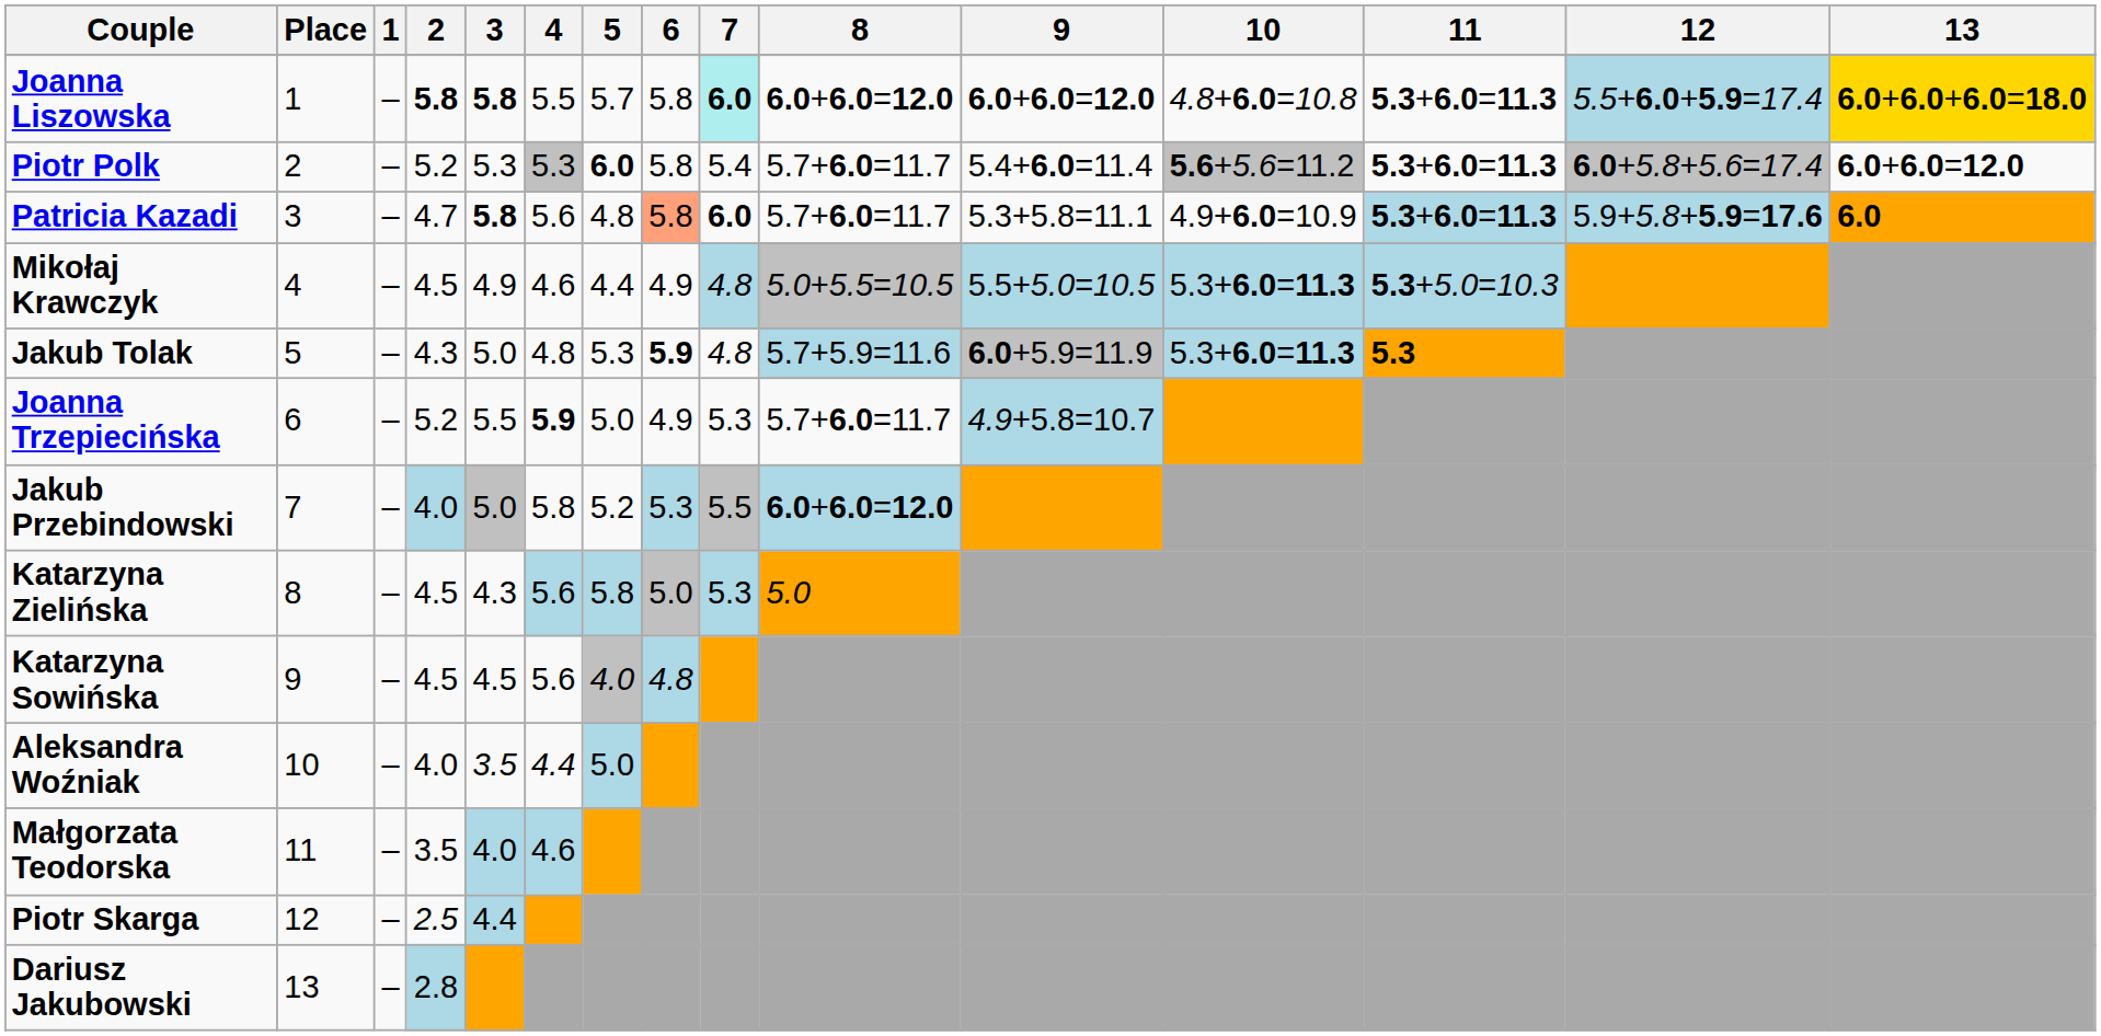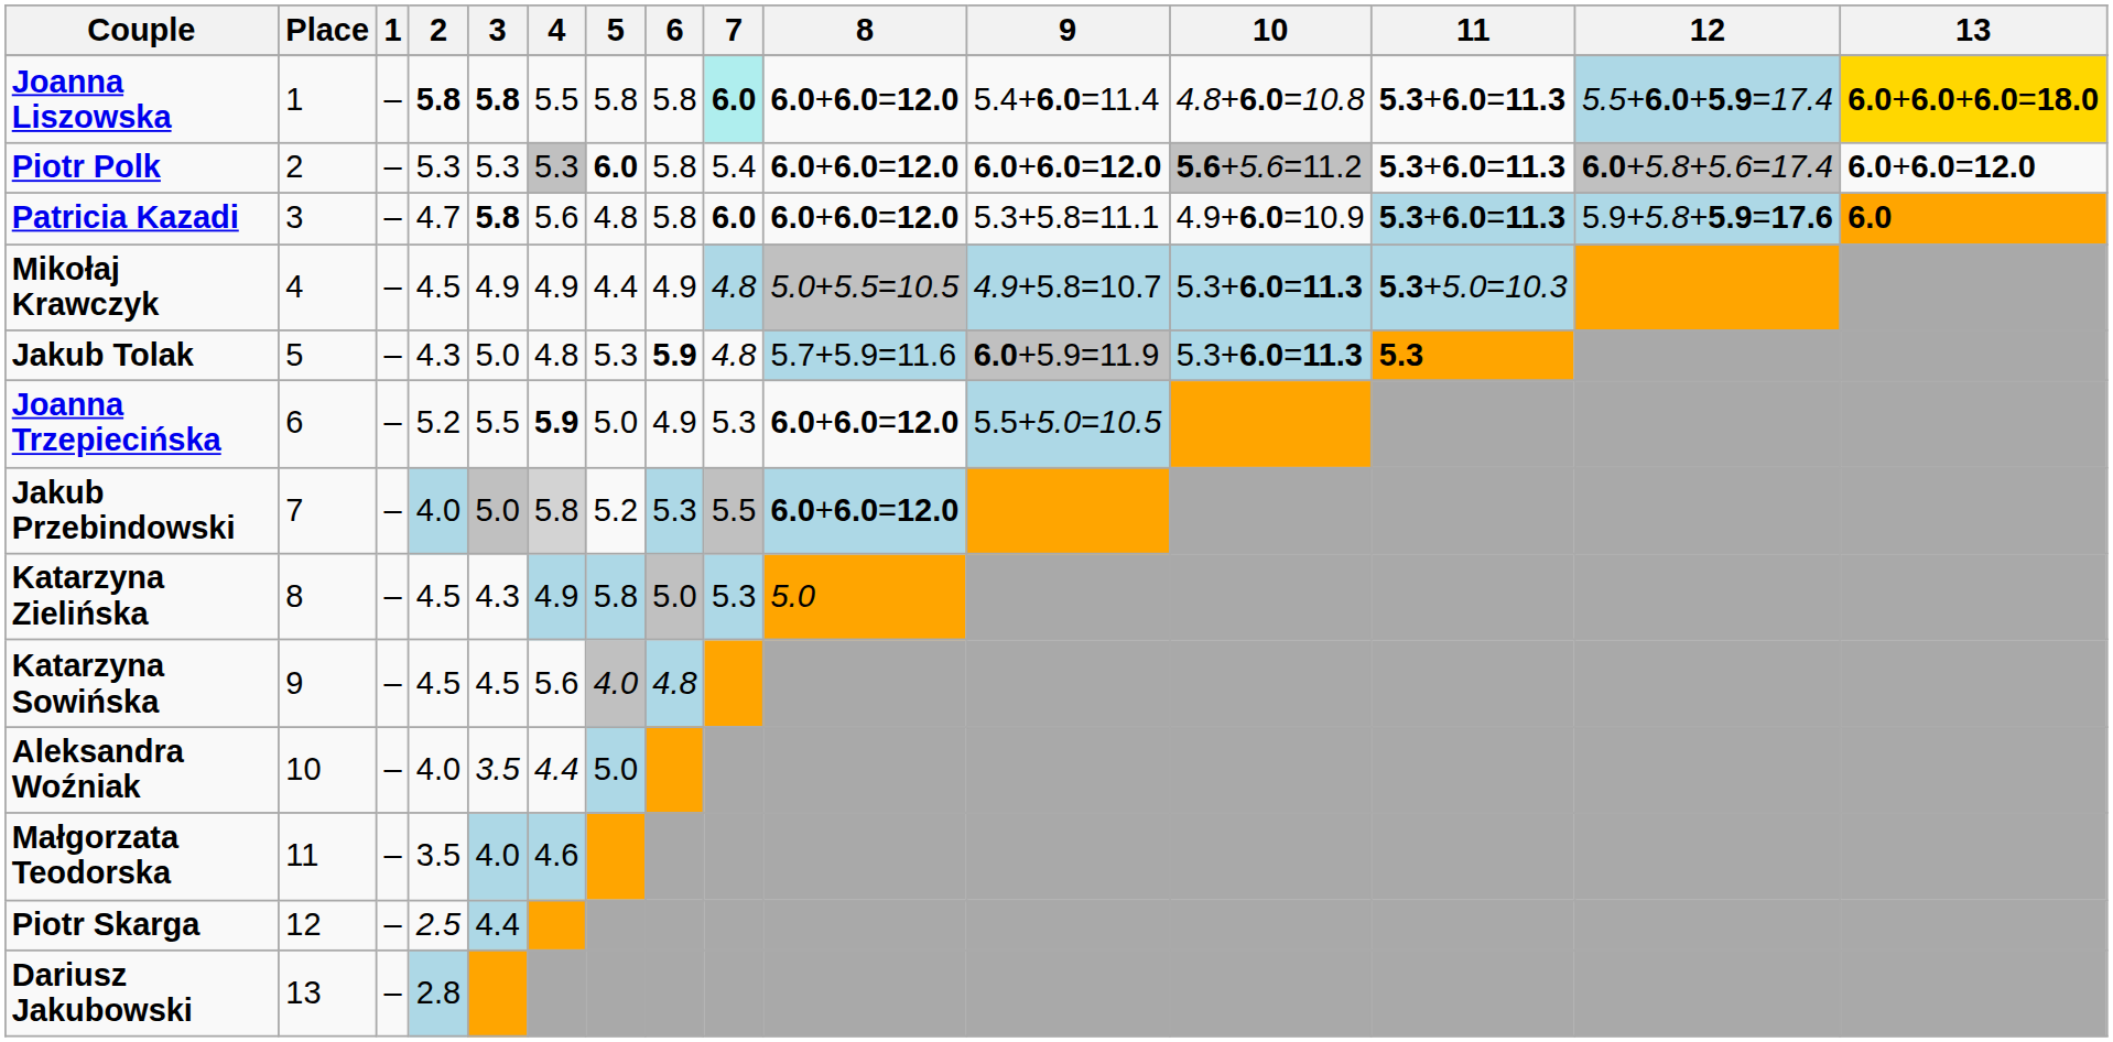 <table class="wikitable sortable" style="margin:auto;">
 <tr>
 <th width="130">Couple</th>
 <th>Place</th>
 <th>1</th>
 <th>2</th>
 <th>3</th>
 <th>4</th>
 <th>5</th>
 <th>6</th>
 <th>7</th>
 <th>8</th>
 <th>9</th>
 <th>10</th>
 <th>11</th>
 <th>12</th>
 <th>13</th>
 </tr>
 <tr>
 </tr>
 <tr>
 <td><strong><a href='#'>Joanna Liszowska</a></strong></td>
 <td>1</td>
 <td>–</td>
 <td><span><strong>5.8</strong></span></td>
 <td><span><strong>5.8</strong></span></td>
 <td>5.5</td>
-<td>5.7</td>
+<td>5.8</td>
 <td>5.8</td>
 <td style="background: paleturquoise;"><span><strong>6.0</strong></span></td>
 <td><span><strong>6.0</strong></span>+<span><strong>6.0</strong></span>=<span><strong>12.0</strong></span></td>
-<td><span><strong>6.0</strong></span>+<span><strong>6.0</strong></span>=<span><strong>12.0</strong></span></td>
+<td>5.4+<span><strong>6.0</strong></span>=11.4</td>
 <td><span><em>4.8</em></span>+<span><strong>6.0</strong></span>=<span><em>10.8</em></span></td>
 <td><span><strong>5.3</strong></span>+<span><strong>6.0</strong></span>=<span><strong>11.3</strong></span></td>
 <td style="background:lightblue;"><span><em>5.5</em></span>+<span><strong>6.0</strong></span>+<span><strong>5.9</strong></span>=<span><em>17.4</em></span></td>
 <td style="background:gold;"><span><strong>6.0</strong></span>+<span><strong>6.0</strong></span>+<span><strong>6.0</strong></span>=<span><strong>18.0</strong></span></td>
 </tr>
 <tr>
 <td><strong><a href='#'>Piotr Polk</a></strong></td>
 <td>2</td>
 <td>–</td>
-<td>5.2</td>
+<td>5.3</td>
 <td>5.3</td>
 <td bgcolor="silver">5.3</td>
 <td><span><strong>6.0</strong></span></td>
 <td>5.8</td>
 <td>5.4</td>
-<td>5.7+<span><strong>6.0</strong></span>=11.7</td>
-<td>5.4+<span><strong>6.0</strong></span>=11.4</td>
+<td><span><strong>6.0</strong></span>+<span><strong>6.0</strong></span>=<span><strong>12.0</strong></span></td>
+<td><span><strong>6.0</strong></span>+<span><strong>6.0</strong></span>=<span><strong>12.0</strong></span></td>
 <td bgcolor="silver"><span><strong>5.6</strong></span>+<span><em>5.6</em></span>=11.2</td>
 <td><span><strong>5.3</strong></span>+<span><strong>6.0</strong></span>=<span><strong>11.3</strong></span></td>
 <td bgcolor="silver"><span><strong>6.0</strong></span>+<span><em>5.8</em></span>+<span><em>5.6</em></span>=<span><em>17.4</em></span></td>
 <td><span><strong>6.0</strong></span>+<span><strong>6.0</strong></span>=<span><strong>12.0</strong></span></td>
 </tr>
 <tr>
 <td><strong><a href='#'>Patricia Kazadi</a></strong></td>
 <td>3</td>
 <td>–</td>
 <td>4.7</td>
 <td><span><strong>5.8</strong></span></td>
 <td>5.6</td>
 <td>4.8</td>
-<td style="background: lightsalmon;">5.8</td>
+<td>5.8</td>
 <td><span><strong>6.0</strong></span></td>
-<td>5.7+<span><strong>6.0</strong></span>=11.7</td>
+<td><span><strong>6.0</strong></span>+<span><strong>6.0</strong></span>=<span><strong>12.0</strong></span></td>
 <td>5.3+5.8=11.1</td>
 <td>4.9+<span><strong>6.0</strong></span>=10.9</td>
 <td style="background:lightblue;"><span><strong>5.3</strong></span>+<span><strong>6.0</strong></span>=<span><strong>11.3</strong></span></td>
 <td style="background:lightblue;">5.9+<span><em>5.8</em></span>+<span><strong>5.9</strong></span>=<span><strong>17.6</strong></span></td>
 <td style="background:orange;"><span><strong>6.0</strong></span></td>
 </tr>
 <tr>
 <td><strong>Mikołaj Krawczyk</strong></td>
 <td>4</td>
 <td>–</td>
 <td>4.5</td>
 <td>4.9</td>
-<td>4.6</td>
+<td>4.9</td>
 <td>4.4</td>
 <td>4.9</td>
 <td style="background:lightblue;"><span><em>4.8</em></span></td>
 <td bgcolor="silver"><span><em>5.0</em></span>+<span><em>5.5</em></span>=<span><em>10.5</em></span></td>
-<td style="background:lightblue;">5.5+<span><em>5.0</em></span>=<span><em>10.5</em></span></td>
+<td style="background:lightblue;"><span><em>4.9</em></span>+5.8=10.7</td>
 <td style="background:lightblue;">5.3+<span><strong>6.0</strong></span>=<span><strong>11.3</strong></span></td>
 <td style="background:lightblue;"><span><strong>5.3</strong></span>+<span><em>5.0</em></span>=<span><em>10.3</em></span></td>
 <td style="background:orange;"></td>
 <td style="background:darkgray;"></td>
 </tr>
 <tr>
 <td><strong>Jakub Tolak</strong></td>
 <td>5</td>
 <td>–</td>
 <td>4.3</td>
 <td>5.0</td>
 <td>4.8</td>
 <td>5.3</td>
 <td><span><strong>5.9</strong></span></td>
 <td><span><em>4.8</em></span></td>
 <td style="background:lightblue;">5.7+5.9=11.6</td>
 <td bgcolor="silver"><span><strong>6.0</strong></span>+5.9=11.9</td>
 <td style="background:lightblue;">5.3+<span><strong>6.0</strong></span>=<span><strong>11.3</strong></span></td>
 <td style="background:orange;"><span><strong>5.3</strong></span></td>
 <td style="background:darkgray;"></td>
 <td style="background:darkgray;"></td>
 </tr>
 <tr>
 <td><strong><a href='#'>Joanna Trzepiecińska</a></strong></td>
 <td>6</td>
 <td>–</td>
 <td>5.2</td>
 <td>5.5</td>
 <td><span><strong>5.9</strong></span></td>
 <td>5.0</td>
 <td>4.9</td>
 <td>5.3</td>
-<td>5.7+<span><strong>6.0</strong></span>=11.7</td>
-<td style="background:lightblue;"><span><em>4.9</em></span>+5.8=10.7</td>
+<td><span><strong>6.0</strong></span>+<span><strong>6.0</strong></span>=<span><strong>12.0</strong></span></td>
+<td style="background:lightblue;">5.5+<span><em>5.0</em></span>=<span><em>10.5</em></span></td>
 <td style="background:orange;"></td>
 <td style="background:darkgray;"></td>
 <td style="background:darkgray;"></td>
 <td style="background:darkgray;"></td>
 </tr>
 <tr>
 <td><strong>Jakub Przebindowski</strong></td>
 <td>7</td>
 <td>–</td>
 <td style="background:lightblue;">4.0</td>
 <td bgcolor="silver">5.0</td>
-<td>5.8</td>
+<td style="background: lightgrey;">5.8</td>
 <td>5.2</td>
 <td style="background:lightblue;">5.3</td>
 <td bgcolor="silver">5.5</td>
 <td style="background:lightblue;"><span><strong>6.0</strong></span>+<span><strong>6.0</strong></span>=<span><strong>12.0</strong></span></td>
 <td style="background:orange;"></td>
 <td style="background:darkgray;"></td>
 <td style="background:darkgray;"></td>
 <td style="background:darkgray;"></td>
 <td style="background:darkgray;"></td>
 </tr>
 <tr>
 <td><strong>Katarzyna Zielińska</strong></td>
 <td>8</td>
 <td>–</td>
 <td>4.5</td>
 <td>4.3</td>
-<td style="background:lightblue;">5.6</td>
+<td style="background:lightblue;">4.9</td>
 <td style="background:lightblue;">5.8</td>
 <td bgcolor="silver">5.0</td>
 <td style="background:lightblue;">5.3</td>
 <td style="background:orange;"><span><em>5.0</em></span></td>
 <td style="background:darkgray;"></td>
 <td style="background:darkgray;"></td>
 <td style="background:darkgray;"></td>
 <td style="background:darkgray;"></td>
 <td style="background:darkgray;"></td>
 </tr>
 <tr>
 <td><strong>Katarzyna Sowińska</strong></td>
 <td>9</td>
 <td>–</td>
 <td>4.5</td>
 <td>4.5</td>
 <td>5.6</td>
 <td bgcolor="silver"><span><em>4.0</em></span></td>
 <td style="background:lightblue;"><span><em>4.8</em></span></td>
 <td style="background:orange;"></td>
 <td style="background:darkgray;"></td>
 <td style="background:darkgray;"></td>
 <td style="background:darkgray;"></td>
 <td style="background:darkgray;"></td>
 <td style="background:darkgray;"></td>
 <td style="background:darkgray;"></td>
 </tr>
 <tr>
 <td><strong>Aleksandra Woźniak</strong></td>
 <td>10</td>
 <td>–</td>
 <td>4.0</td>
 <td><span><em>3.5</em></span></td>
 <td><span><em>4.4</em></span></td>
 <td style="background:lightblue;">5.0</td>
 <td style="background:orange;"></td>
 <td style="background:darkgray;"></td>
 <td style="background:darkgray;"></td>
 <td style="background:darkgray;"></td>
 <td style="background:darkgray;"></td>
 <td style="background:darkgray;"></td>
 <td style="background:darkgray;"></td>
 <td style="background:darkgray;"></td>
 </tr>
 <tr>
 <td><strong>Małgorzata Teodorska</strong></td>
 <td>11</td>
 <td>–</td>
 <td>3.5</td>
 <td style="background:lightblue;">4.0</td>
 <td style="background:lightblue;">4.6</td>
 <td style="background:orange;"></td>
 <td style="background:darkgray;"></td>
 <td style="background:darkgray;"></td>
 <td style="background:darkgray;"></td>
 <td style="background:darkgray;"></td>
 <td style="background:darkgray;"></td>
 <td style="background:darkgray;"></td>
 <td style="background:darkgray;"></td>
 <td style="background:darkgray;"></td>
 </tr>
 <tr>
 <td><strong>Piotr Skarga</strong></td>
 <td>12</td>
 <td>–</td>
 <td><span><em>2.5</em></span></td>
 <td style="background:lightblue;">4.4</td>
 <td style="background:orange;"></td>
 <td style="background:darkgray;"></td>
 <td style="background:darkgray;"></td>
 <td style="background:darkgray;"></td>
 <td style="background:darkgray;"></td>
 <td style="background:darkgray;"></td>
 <td style="background:darkgray;"></td>
 <td style="background:darkgray;"></td>
 <td style="background:darkgray;"></td>
 <td style="background:darkgray;"></td>
 </tr>
 <tr>
 <td><strong>Dariusz Jakubowski</strong></td>
 <td>13</td>
 <td>–</td>
 <td style="background:lightblue;">2.8</td>
 <td style="background:orange;"></td>
 <td style="background:darkgray;"></td>
 <td style="background:darkgray;"></td>
 <td style="background:darkgray;"></td>
 <td style="background:darkgray;"></td>
 <td style="background:darkgray;"></td>
 <td style="background:darkgray;"></td>
 <td style="background:darkgray;"></td>
 <td style="background:darkgray;"></td>
 <td style="background:darkgray;"></td>
 <td style="background:darkgray;"></td>
 </tr>
 </table>
